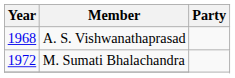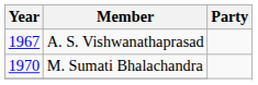 <table class="wikitable sortable">
 <tr>
 <th>Year</th>
 <th>Member</th>
 <th colspan="2">Party</th>
 </tr>
 <tr>
-<td><a href='#'>1968</a></td>
+<td><a href='#'>1967</a></td>
 <td>A. S. Vishwanathaprasad</td>
 <td></td>
 </tr>
 <tr>
-<td><a href='#'>1972</a></td>
+<td><a href='#'>1970</a></td>
 <td>M. Sumati Bhalachandra</td>
 </tr>
 <tr>
 </tr>
 </table>
